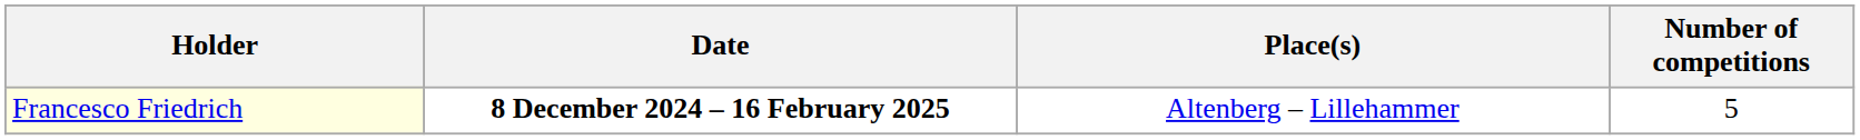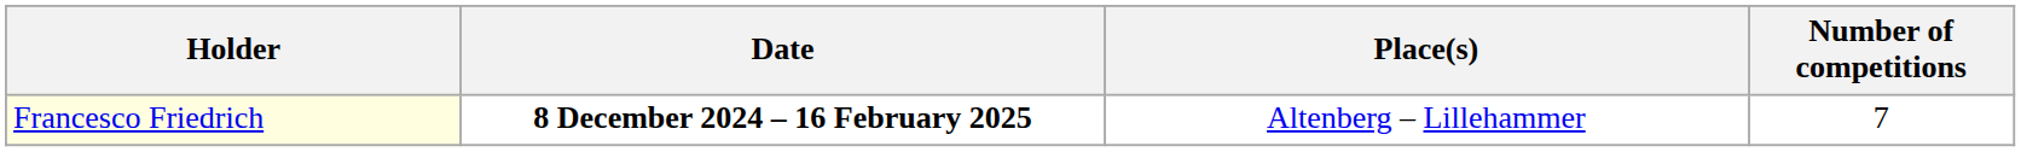 <table class="wikitable plainrowheaders" style="text-align:center; background:#fff; font-size:86%; line-height:16px; border:grey solid 1px; border-collapse:collapse;">
 <tr>
 <th style="width:14em;">Holder </th>
 <th style="width:20em;">Date</th>
 <th style="width:20em;">Place(s)</th>
 <th style="width:8em;">Number of competitions</th>
 </tr>
 <tr>
 <td style="text-align:left; background:#FFFFE0"> <a href='#'>Francesco Friedrich</a></td>
 <td><strong>8 December 2024 – 16 February 2025</strong></td>
 <td> <a href='#'>Altenberg</a> –  <a href='#'>Lillehammer</a></td>
-<td>5</td>
+<td>7</td>
 </tr>
 </table>
